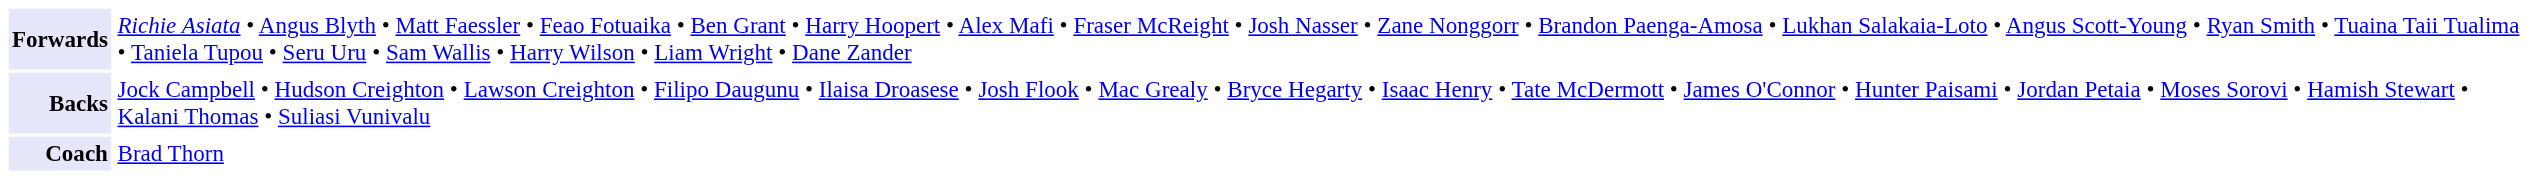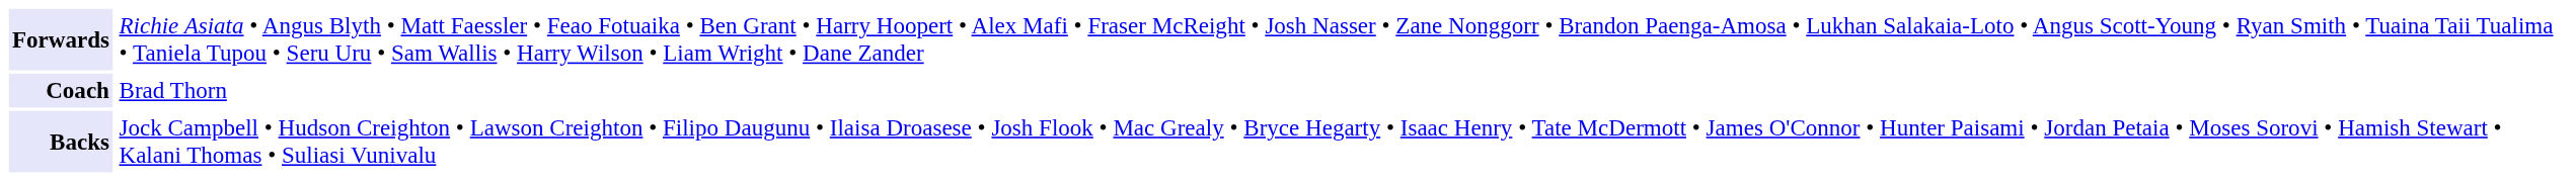 <table cellpadding="2" style="border: 1px solid white; font-size:90%;">
 <tr>
 <td style="text-align:right;" bgcolor="lavender"><strong>Forwards</strong></td>
 <td style="text-align:left;"><em><a href='#'>Richie Asiata</a></em> • <a href='#'>Angus Blyth</a> • <a href='#'>Matt Faessler</a> • <a href='#'>Feao Fotuaika</a> • <a href='#'>Ben Grant</a> • <a href='#'>Harry Hoopert</a> • <a href='#'>Alex Mafi</a> • <a href='#'>Fraser McReight</a> • <a href='#'>Josh Nasser</a> • <a href='#'>Zane Nonggorr</a> • <a href='#'>Brandon Paenga-Amosa</a> • <a href='#'>Lukhan Salakaia-Loto</a> • <a href='#'>Angus Scott-Young</a> • <a href='#'>Ryan Smith</a> • <a href='#'>Tuaina Taii Tualima</a> • <a href='#'>Taniela Tupou</a> • <a href='#'>Seru Uru</a> • <a href='#'>Sam Wallis</a> • <a href='#'>Harry Wilson</a> • <a href='#'>Liam Wright</a> • <a href='#'>Dane Zander</a></td>
 </tr>
 <tr>
+<td style="text-align:right;" bgcolor="lavender"><strong>Coach</strong></td>
+<td style="text-align:left;"><a href='#'>Brad Thorn</a></td>
+</tr>
+<tr>
 <td style="text-align:right;" bgcolor="lavender"><strong>Backs</strong></td>
 <td style="text-align:left;"><a href='#'>Jock Campbell</a> • <a href='#'>Hudson Creighton</a> • <a href='#'>Lawson Creighton</a> • <a href='#'>Filipo Daugunu</a> • <a href='#'>Ilaisa Droasese</a> • <a href='#'>Josh Flook</a> • <a href='#'>Mac Grealy</a> • <a href='#'>Bryce Hegarty</a> • <a href='#'>Isaac Henry</a> • <a href='#'>Tate McDermott</a> • <a href='#'>James O'Connor</a> • <a href='#'>Hunter Paisami</a> • <a href='#'>Jordan Petaia</a> • <a href='#'>Moses Sorovi</a> • <a href='#'>Hamish Stewart</a> • <a href='#'>Kalani Thomas</a> • <a href='#'>Suliasi Vunivalu</a></td>
 </tr>
-<tr>
-<td style="text-align:right;" bgcolor="lavender"><strong>Coach</strong></td>
-<td style="text-align:left;"><a href='#'>Brad Thorn</a></td>
-</tr>
 </table>
